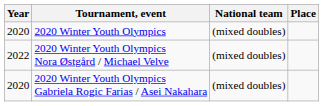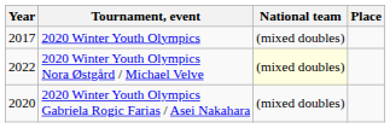 <table class="wikitable">
 <tr>
 <th scope="col">Year</th>
 <th scope="col">Tournament, event</th>
 <th scope="col">National team</th>
 <th scope="col">Place</th>
 </tr>
 <tr>
-<td>2020</td>
+<td>2017</td>
 <td><a href='#'>2020 Winter Youth Olympics</a></td>
 <td>(mixed doubles)</td>
 <td></td>
 </tr>
 <tr>
 <td>2022</td>
 <td><a href='#'>2020 Winter Youth Olympics</a><br> <a href='#'>Nora Østgård</a> /  <a href='#'>Michael Velve</a></td>
-<td>(mixed doubles)</td>
+<td style="background: lightyellow;">(mixed doubles)</td>
 <td></td>
 </tr>
 <tr>
 <td>2020</td>
 <td><a href='#'>2020 Winter Youth Olympics</a><br> <a href='#'>Gabriela Rogic Farias</a> /  <a href='#'>Asei Nakahara</a></td>
 <td>(mixed doubles)</td>
 <td></td>
 </tr>
 </table>
